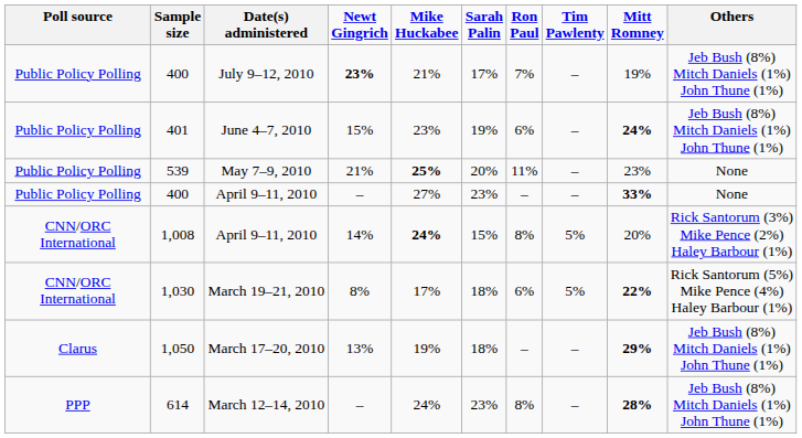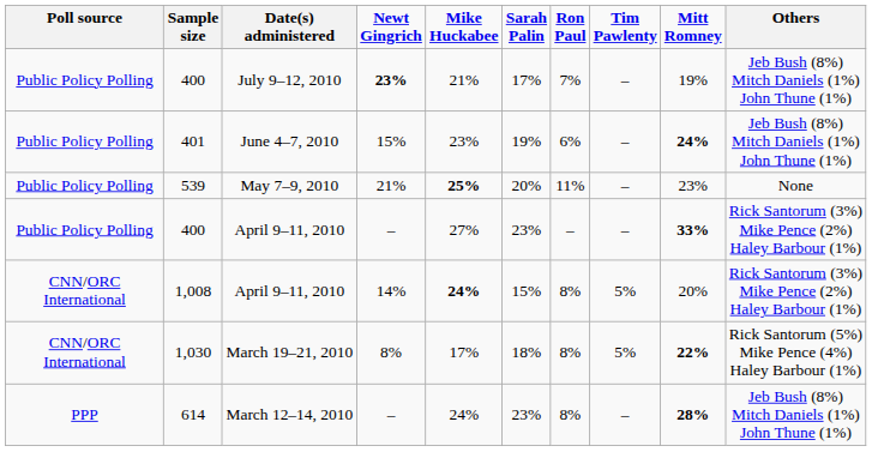 <table class="wikitable" style="text-align:center">
 <tr valign=top>
 <th style="width:150px;">Poll source</th>
 <th>Sample<br>size</th>
 <th>Date(s)<br> administered</th>
 <td><strong><a href='#'>Newt<br> Gingrich</a></strong></td>
 <td><strong><a href='#'>Mike<br> Huckabee</a></strong></td>
 <td><strong><a href='#'>Sarah<br> Palin</a></strong></td>
 <td><strong><a href='#'>Ron<br> Paul</a></strong></td>
 <td><strong><a href='#'>Tim<br> Pawlenty</a></strong></td>
 <td><strong><a href='#'>Mitt<br> Romney</a></strong></td>
 <th>Others</th>
 </tr>
 <tr>
 <td><a href='#'>Public Policy Polling</a></td>
 <td>400</td>
 <td>July 9–12, 2010</td>
 <td><strong>23%</strong></td>
 <td>21%</td>
 <td>17%</td>
 <td>7%</td>
 <td>–</td>
 <td>19%</td>
 <td><a href='#'>Jeb Bush</a> (8%)<br> <a href='#'>Mitch Daniels</a> (1%)<br><a href='#'>John Thune</a> (1%)</td>
 </tr>
 <tr>
 <td><a href='#'>Public Policy Polling</a></td>
 <td>401</td>
 <td>June 4–7, 2010</td>
 <td>15%</td>
 <td>23%</td>
 <td>19%</td>
 <td>6%</td>
 <td>–</td>
 <td><strong>24%</strong></td>
 <td><a href='#'>Jeb Bush</a> (8%)<br> <a href='#'>Mitch Daniels</a> (1%)<br><a href='#'>John Thune</a> (1%)</td>
 </tr>
 <tr>
 <td><a href='#'>Public Policy Polling</a></td>
 <td>539</td>
 <td>May 7–9, 2010</td>
 <td>21%</td>
 <td><strong>25%</strong></td>
 <td>20%</td>
 <td>11%</td>
 <td>–</td>
 <td>23%</td>
 <td>None</td>
 </tr>
 <tr>
 <td><a href='#'>Public Policy Polling</a></td>
 <td>400</td>
 <td>April 9–11, 2010</td>
 <td>–</td>
 <td>27%</td>
 <td>23%</td>
 <td>–</td>
 <td>–</td>
 <td><strong>33%</strong></td>
-<td>None</td>
+<td><a href='#'>Rick Santorum</a> (3%)<br><a href='#'>Mike Pence</a> (2%)<br><a href='#'>Haley Barbour</a> (1%)</td>
 </tr>
 <tr>
 <td><a href='#'>CNN</a>/<a href='#'>ORC International</a></td>
 <td>1,008</td>
 <td>April 9–11, 2010</td>
 <td>14%</td>
 <td><strong>24%</strong></td>
 <td>15%</td>
 <td>8%</td>
 <td>5%</td>
 <td>20%</td>
 <td><a href='#'>Rick Santorum</a> (3%)<br><a href='#'>Mike Pence</a> (2%)<br><a href='#'>Haley Barbour</a> (1%)</td>
 </tr>
 <tr>
 <td><a href='#'>CNN</a>/<a href='#'>ORC International</a></td>
 <td>1,030</td>
 <td>March 19–21, 2010</td>
 <td>8%</td>
 <td>17%</td>
 <td>18%</td>
-<td>6%</td>
+<td>8%</td>
 <td>5%</td>
 <td><strong>22%</strong></td>
 <td>Rick Santorum (5%)<br> Mike Pence (4%)<br> Haley Barbour (1%)</td>
-</tr>
-<tr>
-<td><a href='#'>Clarus</a></td>
-<td>1,050</td>
-<td>March 17–20, 2010</td>
-<td>13%</td>
-<td>19%</td>
-<td>18%</td>
-<td>–</td>
-<td>–</td>
-<td><strong>29%</strong></td>
-<td><a href='#'>Jeb Bush</a> (8%)<br> <a href='#'>Mitch Daniels</a> (1%)<br><a href='#'>John Thune</a> (1%)</td>
 </tr>
 <tr>
 <td><a href='#'>PPP</a></td>
 <td>614</td>
 <td>March 12–14, 2010</td>
 <td>–</td>
 <td>24%</td>
 <td>23%</td>
 <td>8%</td>
 <td>–</td>
 <td><strong>28%</strong></td>
 <td><a href='#'>Jeb Bush</a> (8%)<br> <a href='#'>Mitch Daniels</a> (1%)<br><a href='#'>John Thune</a> (1%)</td>
 </tr>
 </table>
